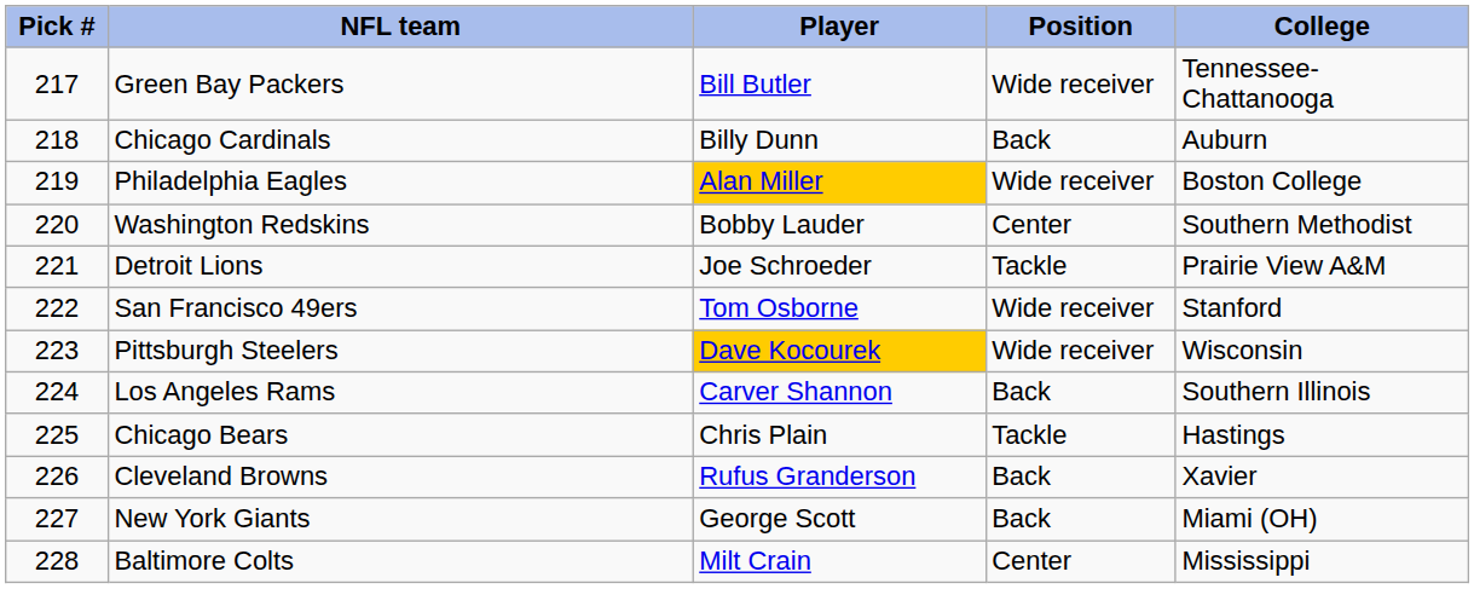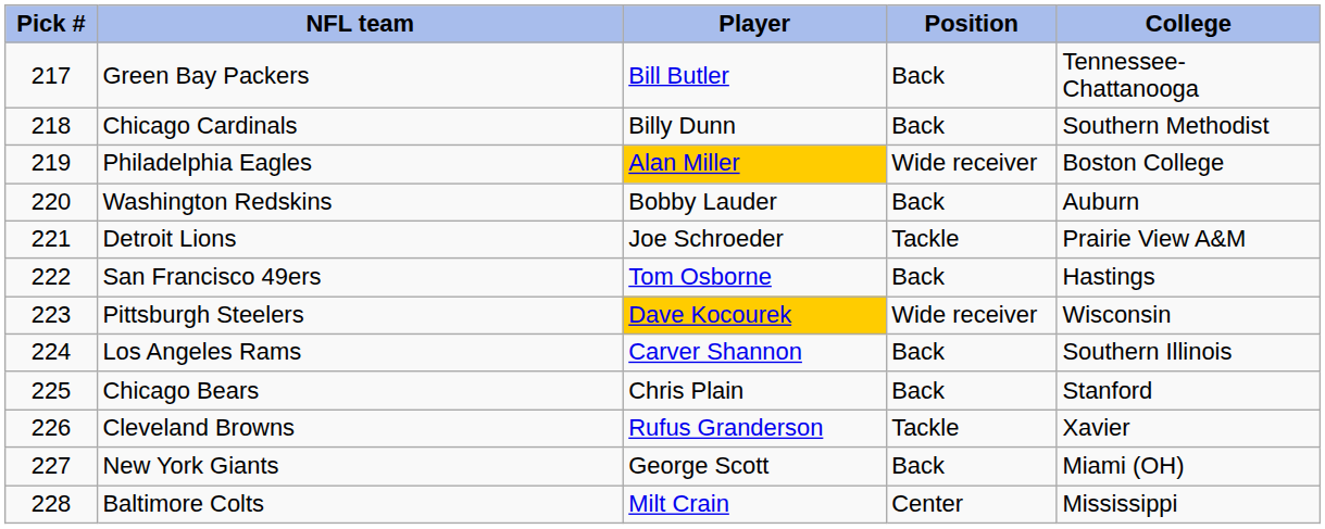 <table class="wikitable sortable sortable" style="width: 100%">
 <tr>
 <th style="background:#A8BDEC;" width=7%>Pick #</th>
 <th width=40% style="background:#A8BDEC;">NFL team</th>
 <th width=20% style="background:#A8BDEC;">Player</th>
 <th width=13% style="background:#A8BDEC;">Position</th>
 <th style="background:#A8BDEC;">College</th>
 </tr>
 <tr>
 <td align=center>217</td>
 <td>Green Bay Packers</td>
 <td><a href='#'>Bill Butler</a></td>
-<td>Wide receiver</td>
+<td>Back</td>
 <td>Tennessee-Chattanooga</td>
 </tr>
 <tr>
 <td align=center>218</td>
 <td>Chicago Cardinals</td>
 <td>Billy Dunn</td>
 <td>Back</td>
-<td>Auburn</td>
+<td>Southern Methodist</td>
 </tr>
 <tr>
 <td align=center>219</td>
 <td>Philadelphia Eagles</td>
 <td bgcolor="#FFCC00"><a href='#'>Alan Miller</a></td>
 <td>Wide receiver</td>
 <td>Boston College</td>
 </tr>
 <tr>
 <td align=center>220</td>
 <td>Washington Redskins</td>
 <td>Bobby Lauder</td>
-<td>Center</td>
-<td>Southern Methodist</td>
+<td>Back</td>
+<td>Auburn</td>
 </tr>
 <tr>
 <td align=center>221</td>
 <td>Detroit Lions</td>
 <td>Joe Schroeder</td>
 <td>Tackle</td>
 <td>Prairie View A&M</td>
 </tr>
 <tr>
 <td align=center>222</td>
 <td>San Francisco 49ers</td>
 <td><a href='#'>Tom Osborne</a></td>
-<td>Wide receiver</td>
-<td>Stanford</td>
+<td>Back</td>
+<td>Hastings</td>
 </tr>
 <tr>
 <td align=center>223</td>
 <td>Pittsburgh Steelers</td>
 <td bgcolor="#FFCC00"><a href='#'>Dave Kocourek</a></td>
 <td>Wide receiver</td>
 <td>Wisconsin</td>
 </tr>
 <tr>
 <td align=center>224</td>
 <td>Los Angeles Rams</td>
 <td><a href='#'>Carver Shannon</a></td>
 <td>Back</td>
 <td>Southern Illinois</td>
 </tr>
 <tr>
 <td align=center>225</td>
 <td>Chicago Bears</td>
 <td>Chris Plain</td>
-<td>Tackle</td>
-<td>Hastings</td>
+<td>Back</td>
+<td>Stanford</td>
 </tr>
 <tr>
 <td align=center>226</td>
 <td>Cleveland Browns</td>
 <td><a href='#'>Rufus Granderson</a></td>
-<td>Back</td>
+<td>Tackle</td>
 <td>Xavier</td>
 </tr>
 <tr>
 <td align=center>227</td>
 <td>New York Giants</td>
 <td>George Scott</td>
 <td>Back</td>
 <td>Miami (OH)</td>
 </tr>
 <tr>
 <td align=center>228</td>
 <td>Baltimore Colts</td>
 <td><a href='#'>Milt Crain</a></td>
 <td>Center</td>
 <td>Mississippi</td>
 </tr>
 </table>
